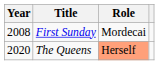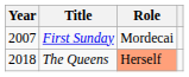 <table class="wikitable plainrowheaders sortable">
 <tr>
 <th scope="col">Year</th>
 <th scope="col">Title</th>
 <th>Role</th>
 <th style="text-align: center;" class="unsortable"></th>
 </tr>
 <tr>
-<td>2008</td>
+<td>2007</td>
 <td scope="row"><em><a href='#'>First Sunday</a></em></td>
 <td>Mordecai</td>
 <td></td>
 </tr>
 <tr>
-<td>2020</td>
+<td>2018</td>
 <td><em>The Queens</em></td>
 <td style="background: lightsalmon;">Herself</td>
 <td style="text-align: center;"></td>
 </tr>
 </table>
